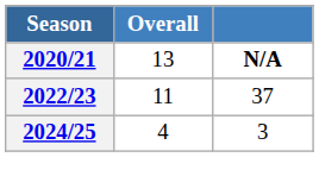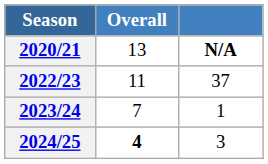 <table class="wikitable" style="font-size:86%; text-align:center; border:grey solid 1px; border-collapse:collapse; background:#ffffff;">
 <tr>
 <th style="background-color:#369; color:white; width:60px;"> Season </th>
 <th style="background-color:#4180be; color:white; width:55px;">Overall</th>
 <th style="background-color:#4180be; color:white; width:55px;"></th>
 </tr>
 <tr>
 <th scope=row align=center><a href='#'>2020/21</a></th>
 <td align=center>13</td>
 <td align=center><strong>N/A</strong></td>
 </tr>
 <tr>
 <th scope=row align=center><a href='#'>2022/23</a></th>
 <td align=center>11</td>
 <td align=center>37</td>
 </tr>
 <tr>
+<th scope=row align=center><a href='#'>2023/24</a></th>
+<td align=center>7</td>
+<td align=center>1</td>
+</tr>
+<tr>
 <th scope=row align=center><a href='#'>2024/25</a></th>
-<td align=center>4</td>
+<td align=center><strong>4</strong></td>
 <td align=center>3</td>
 </tr>
 </table>
